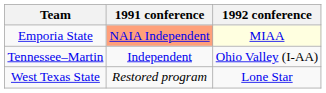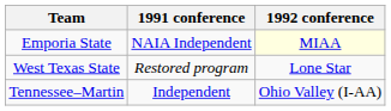 <table class="wikitable sortable">
 <tr>
 <th>Team</th>
 <th>1991 conference</th>
 <th>1992 conference</th>
 </tr>
 <tr style="text-align:center;">
 <td><a href='#'>Emporia State</a></td>
-<td style="background: lightsalmon;"><a href='#'>NAIA Independent</a></td>
+<td><a href='#'>NAIA Independent</a></td>
 <td style="background: lightyellow;"><a href='#'>MIAA</a></td>
+</tr>
+<tr style="text-align:center;">
+<td><a href='#'>West Texas State</a></td>
+<td><em>Restored program</em></td>
+<td><a href='#'>Lone Star</a></td>
 </tr>
 <tr style="text-align:center;">
 <td><a href='#'>Tennessee–Martin</a></td>
 <td><a href='#'>Independent</a></td>
 <td><a href='#'>Ohio Valley</a> (I-AA)</td>
 </tr>
-<tr style="text-align:center;">
-<td><a href='#'>West Texas State</a></td>
-<td><em>Restored program</em></td>
-<td><a href='#'>Lone Star</a></td>
-</tr>
 </table>
